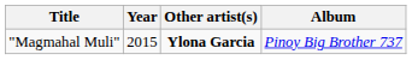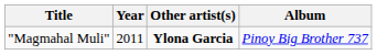 <table class="wikitable plainrowheaders" style="text-align:center">
 <tr>
 <th>Title</th>
 <th>Year</th>
 <th>Other artist(s)</th>
 <th>Album</th>
 </tr>
 <tr>
 <td>"Magmahal Muli"</td>
-<td>2015</td>
+<td>2011</td>
 <td><strong>Ylona Garcia</strong></td>
 <td><em><a href='#'>Pinoy Big Brother 737</a></em></td>
 </tr>
 </table>
